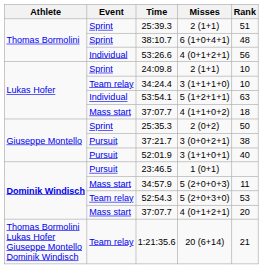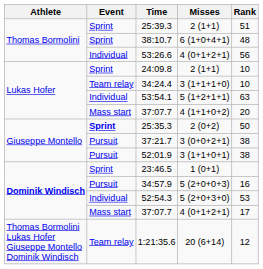 <table class="wikitable" style="font-size:90%">
 <tr>
 <th>Athlete</th>
 <th>Event</th>
 <th>Time</th>
 <th>Misses</th>
 <th>Rank</th>
 </tr>
 <tr align=center>
 <td align=left rowspan=3><a href='#'>Thomas Bormolini</a></td>
 <td align=left><a href='#'>Sprint</a></td>
 <td>25:39.3</td>
 <td>2 (1+1)</td>
 <td>51</td>
 </tr>
 <tr align=center>
 <td align=left><a href='#'>Sprint</a></td>
 <td>38:10.7</td>
 <td>6 (1+0+4+1)</td>
 <td>48</td>
 </tr>
 <tr align=center>
 <td align=left><a href='#'>Individual</a></td>
 <td>53:26.6</td>
 <td>4 (0+1+2+1)</td>
 <td>56</td>
 </tr>
 <tr align=center>
 <td align=left rowspan=4><a href='#'>Lukas Hofer</a></td>
 <td align=left><a href='#'>Sprint</a></td>
 <td>24:09.8</td>
 <td>2 (1+1)</td>
 <td>10</td>
 </tr>
 <tr align=center>
 <td align=left><a href='#'>Team relay</a></td>
 <td>34:24.4</td>
 <td>3 (1+1+1+0)</td>
 <td>10</td>
 </tr>
 <tr align=center>
 <td align=left><a href='#'>Individual</a></td>
 <td>53:54.1</td>
 <td>5 (1+2+1+1)</td>
 <td>63</td>
 </tr>
 <tr align=center>
 <td align=left><a href='#'>Mass start</a></td>
 <td>37:07.7</td>
 <td>4 (1+1+0+2)</td>
-<td>18</td>
+<td>20</td>
 </tr>
 <tr align=center>
 <td align=left rowspan=3><a href='#'>Giuseppe Montello</a></td>
-<td align=left><a href='#'>Sprint</a></td>
+<td align=left><strong><a href='#'>Sprint</a></strong></td>
 <td>25:35.3</td>
 <td>2 (0+2)</td>
 <td>50</td>
 </tr>
 <tr align=center>
 <td align=left><a href='#'>Pursuit</a></td>
 <td>37:21.7</td>
 <td>3 (0+0+2+1)</td>
 <td>38</td>
 </tr>
 <tr align=center>
 <td align=left><a href='#'>Pursuit</a></td>
 <td>52:01.9</td>
 <td>3 (1+1+0+1)</td>
-<td>40</td>
+<td>38</td>
 </tr>
 <tr align=center>
 <td align=left rowspan=4><strong><a href='#'>Dominik Windisch</a></strong></td>
-<td align=left><a href='#'>Pursuit</a></td>
+<td align=left><a href='#'>Sprint</a></td>
 <td>23:46.5</td>
 <td>1 (0+1)</td>
 <td></td>
 </tr>
 <tr align=center>
-<td align=left><a href='#'>Mass start</a></td>
+<td align=left><a href='#'>Pursuit</a></td>
 <td>34:57.9</td>
 <td>5 (2+0+0+3)</td>
-<td>11</td>
+<td>16</td>
 </tr>
 <tr align=center>
-<td align=left><a href='#'>Team relay</a></td>
+<td align=left><a href='#'>Individual</a></td>
 <td>52:54.3</td>
 <td>5 (2+0+3+0)</td>
 <td>53</td>
 </tr>
 <tr align=center>
 <td align=left><a href='#'>Mass start</a></td>
 <td>37:07.7</td>
 <td>4 (0+1+2+1)</td>
-<td>20</td>
+<td>17</td>
 </tr>
 <tr align=center>
 <td align=left><a href='#'>Thomas Bormolini</a><br><a href='#'>Lukas Hofer</a><br><a href='#'>Giuseppe Montello</a><br><a href='#'>Dominik Windisch</a></td>
 <td align=left><a href='#'>Team relay</a></td>
 <td>1:21:35.6</td>
 <td>20 (6+14)</td>
-<td>21</td>
+<td>12</td>
 </tr>
 </table>
